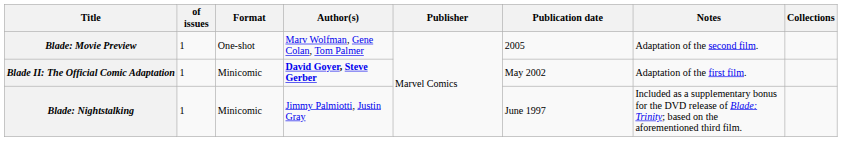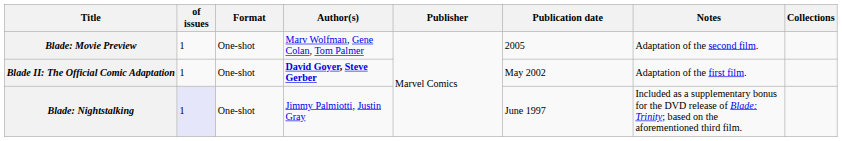 <table class="wikitable">
 <tr>
 <th>Title</th>
 <th style="width:40pt"> of issues</th>
 <th style="width:75pt">Format</th>
 <th style="width:125pt">Author(s)</th>
 <th style="width:125pt">Publisher</th>
 <th style="width:150pt">Publication date</th>
 <th style="width:175pt">Notes</th>
 <th>Collections</th>
 </tr>
 <tr>
 <th><em>Blade: Movie Preview</em></th>
 <td>1</td>
 <td>One-shot</td>
 <td><a href='#'>Marv Wolfman</a>, <a href='#'>Gene Colan</a>, <a href='#'>Tom Palmer</a></td>
 <td rowspan="3">Marvel Comics</td>
 <td>2005</td>
 <td>Adaptation of the <a href='#'>second film</a>.</td>
 <td></td>
 </tr>
 <tr>
 <th><em>Blade II: The Official Comic Adaptation</em></th>
 <td>1</td>
-<td>Minicomic</td>
+<td>One-shot</td>
 <td><strong><a href='#'>David Goyer</a>, <a href='#'>Steve Gerber</a></strong></td>
 <td>May 2002</td>
 <td>Adaptation of the <a href='#'>first film</a>.</td>
 <td></td>
 </tr>
 <tr>
 <th><em>Blade: Nightstalking</em></th>
-<td>1</td>
-<td>Minicomic</td>
+<td style="background: lavender;">1</td>
+<td>One-shot</td>
 <td><a href='#'>Jimmy Palmiotti</a>, <a href='#'>Justin Gray</a></td>
 <td>June 1997</td>
 <td>Included as a supplementary bonus for the DVD release of <em><a href='#'>Blade: Trinity</a></em>; based on the aforementioned third film.</td>
 <td></td>
 </tr>
 </table>
